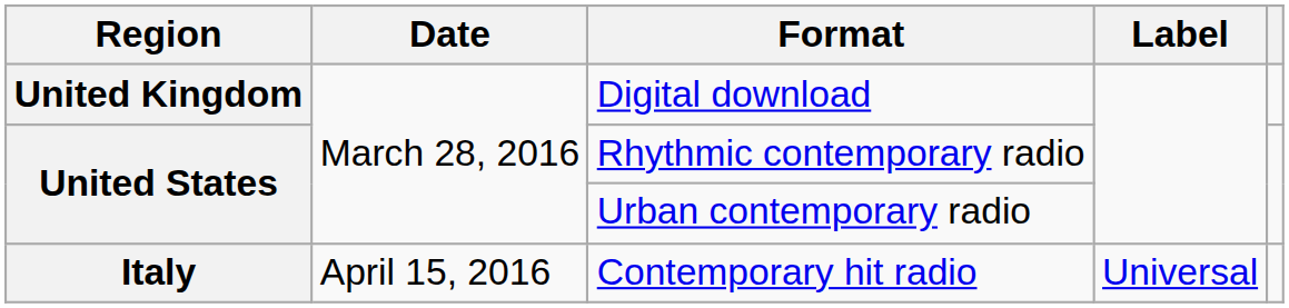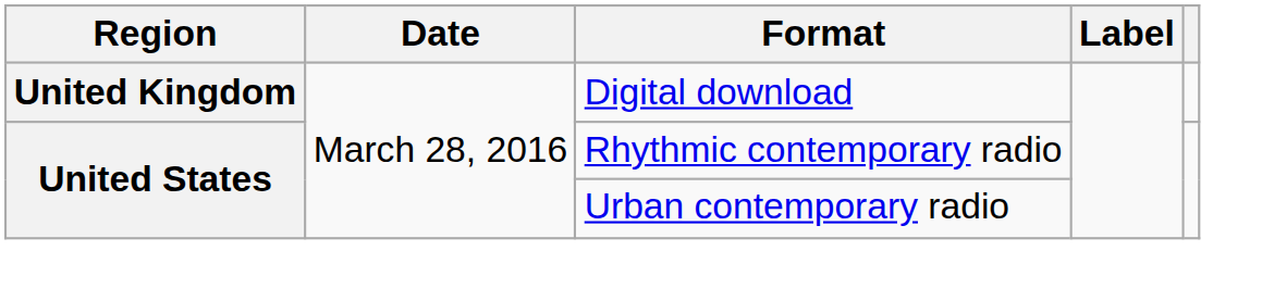 <table class="wikitable plainrowheaders">
 <tr>
 <th scope="col">Region</th>
 <th scope="col">Date</th>
 <th scope="col">Format</th>
 <th scope="col">Label</th>
 <th scope="col"></th>
 </tr>
 <tr>
 <th scope="row">United Kingdom</th>
 <td rowspan="3">March 28, 2016</td>
 <td><a href='#'>Digital download</a></td>
 <td rowspan="3"></td>
 <td style="text-align:center;"></td>
 </tr>
 <tr>
 <th scope="row" rowspan="2">United States</th>
 <td><a href='#'>Rhythmic contemporary</a> radio</td>
 <td style="text-align:center;" rowspan="2"></td>
 </tr>
 <tr>
 <td><a href='#'>Urban contemporary</a> radio</td>
 </tr>
-<tr>
-<th scope="row">Italy</th>
-<td>April 15, 2016</td>
-<td><a href='#'>Contemporary hit radio</a></td>
-<td><a href='#'>Universal</a></td>
-<td style="text-align:center;"></td>
-</tr>
 </table>
